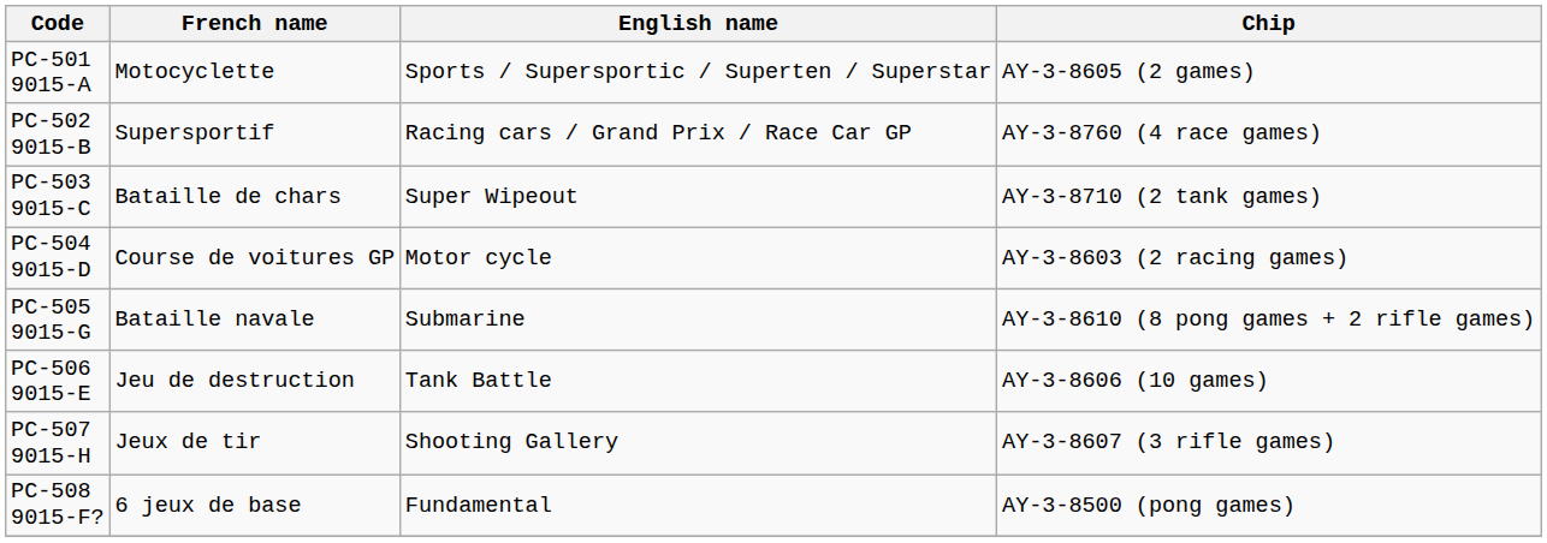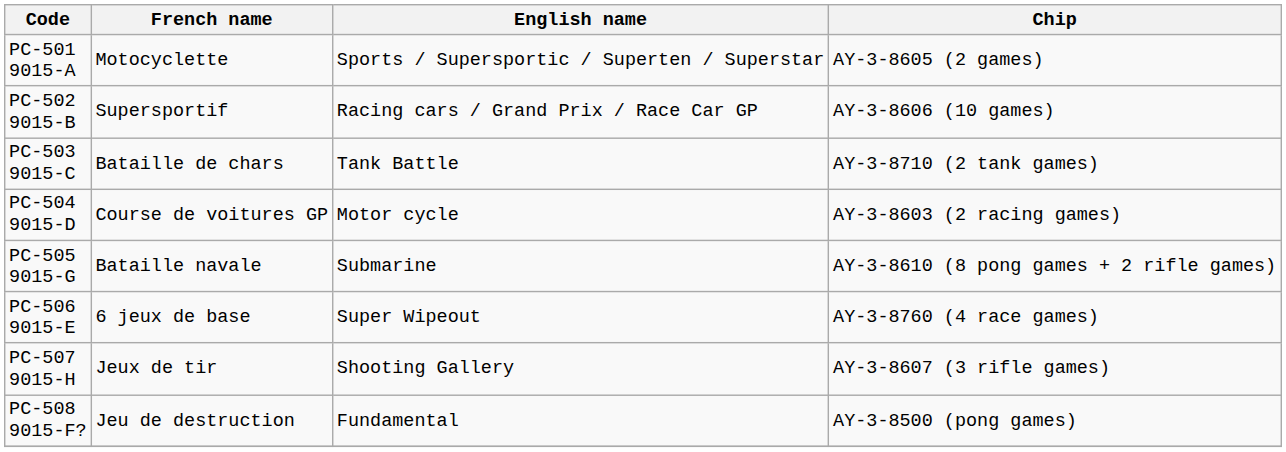 <table class="wikitable">
 <tr>
 <th>Code</th>
 <th>French name</th>
 <th>English name</th>
 <th>Chip</th>
 </tr>
 <tr>
 <td>PC-501<br>9015-A</td>
 <td>Motocyclette</td>
 <td>Sports / Supersportic / Superten / Superstar</td>
 <td>AY-3-8605 (2 games)</td>
 </tr>
 <tr>
 <td>PC-502<br>9015-B</td>
 <td>Supersportif</td>
 <td>Racing cars / Grand Prix / Race Car GP</td>
-<td>AY-3-8760 (4 race games)</td>
+<td>AY-3-8606 (10 games)</td>
 </tr>
 <tr>
 <td>PC-503<br>9015-C</td>
 <td>Bataille de chars</td>
-<td>Super Wipeout</td>
+<td>Tank Battle</td>
 <td>AY-3-8710 (2 tank games)</td>
 </tr>
 <tr>
 <td>PC-504<br>9015-D</td>
 <td>Course de voitures GP</td>
 <td>Motor cycle</td>
 <td>AY-3-8603 (2 racing games)</td>
 </tr>
 <tr>
 <td>PC-505<br>9015-G</td>
 <td>Bataille navale</td>
 <td>Submarine</td>
 <td>AY-3-8610 (8 pong games + 2 rifle games)</td>
 </tr>
 <tr>
 <td>PC-506<br>9015-E</td>
-<td>Jeu de destruction</td>
-<td>Tank Battle</td>
-<td>AY-3-8606 (10 games)</td>
+<td>6 jeux de base</td>
+<td>Super Wipeout</td>
+<td>AY-3-8760 (4 race games)</td>
 </tr>
 <tr>
 <td>PC-507<br>9015-H</td>
 <td>Jeux de tir</td>
 <td>Shooting Gallery</td>
 <td>AY-3-8607 (3 rifle games)</td>
 </tr>
 <tr>
 <td>PC-508<br>9015-F?</td>
-<td>6 jeux de base</td>
+<td>Jeu de destruction</td>
 <td>Fundamental</td>
 <td>AY-3-8500  (pong games)</td>
 </tr>
 <tr>
 </tr>
 </table>
